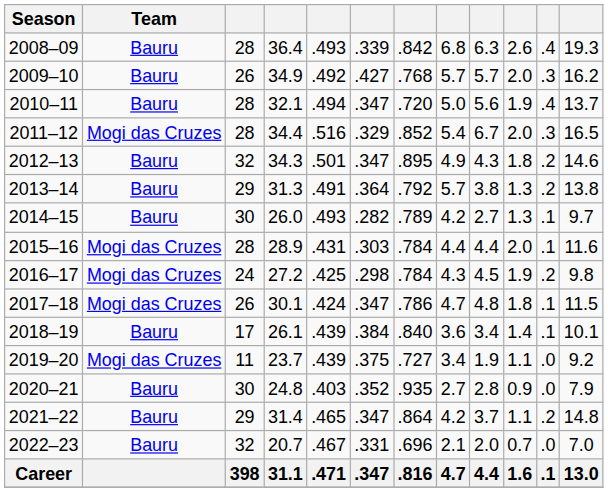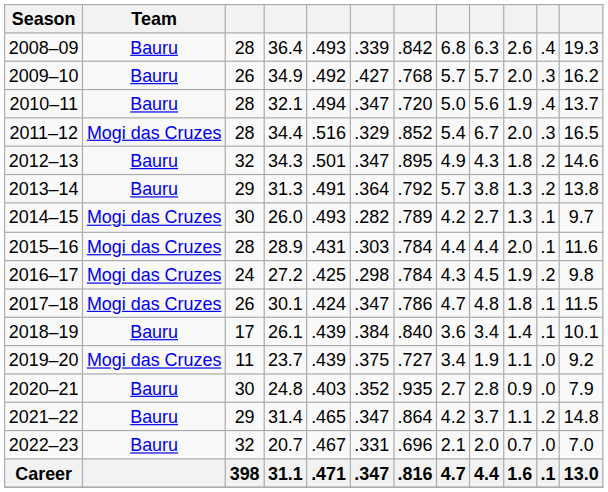 <table class="wikitable sortable" style="font-size:95%; text-align:center;">
 <tr>
 <th>Season</th>
 <th>Team</th>
 <th></th>
 <th></th>
 <th></th>
 <th></th>
 <th></th>
 <th></th>
 <th></th>
 <th></th>
 <th></th>
 <th></th>
 </tr>
 <tr>
 <td>2008–09</td>
 <td><a href='#'>Bauru</a></td>
 <td>28</td>
 <td>36.4</td>
 <td>.493</td>
 <td>.339</td>
 <td>.842</td>
 <td>6.8</td>
 <td>6.3</td>
 <td>2.6</td>
 <td>.4</td>
 <td>19.3</td>
 </tr>
 <tr>
 <td>2009–10</td>
 <td><a href='#'>Bauru</a></td>
 <td>26</td>
 <td>34.9</td>
 <td>.492</td>
 <td>.427</td>
 <td>.768</td>
 <td>5.7</td>
 <td>5.7</td>
 <td>2.0</td>
 <td>.3</td>
 <td>16.2</td>
 </tr>
 <tr>
 <td>2010–11</td>
 <td><a href='#'>Bauru</a></td>
 <td>28</td>
 <td>32.1</td>
 <td>.494</td>
 <td>.347</td>
 <td>.720</td>
 <td>5.0</td>
 <td>5.6</td>
 <td>1.9</td>
 <td>.4</td>
 <td>13.7</td>
 </tr>
 <tr>
 <td>2011–12</td>
 <td><a href='#'>Mogi das Cruzes</a></td>
 <td>28</td>
 <td>34.4</td>
 <td>.516</td>
 <td>.329</td>
 <td>.852</td>
 <td>5.4</td>
 <td>6.7</td>
 <td>2.0</td>
 <td>.3</td>
 <td>16.5</td>
 </tr>
 <tr>
 <td>2012–13</td>
 <td><a href='#'>Bauru</a></td>
 <td>32</td>
 <td>34.3</td>
 <td>.501</td>
 <td>.347</td>
 <td>.895</td>
 <td>4.9</td>
 <td>4.3</td>
 <td>1.8</td>
 <td>.2</td>
 <td>14.6</td>
 </tr>
 <tr>
 <td>2013–14</td>
 <td><a href='#'>Bauru</a></td>
 <td>29</td>
 <td>31.3</td>
 <td>.491</td>
 <td>.364</td>
 <td>.792</td>
 <td>5.7</td>
 <td>3.8</td>
 <td>1.3</td>
 <td>.2</td>
 <td>13.8</td>
 </tr>
 <tr>
 <td>2014–15</td>
-<td><a href='#'>Bauru</a></td>
+<td><a href='#'>Mogi das Cruzes</a></td>
 <td>30</td>
 <td>26.0</td>
 <td>.493</td>
 <td>.282</td>
 <td>.789</td>
 <td>4.2</td>
 <td>2.7</td>
 <td>1.3</td>
 <td>.1</td>
 <td>9.7</td>
 </tr>
 <tr>
 <td>2015–16</td>
 <td><a href='#'>Mogi das Cruzes</a></td>
 <td>28</td>
 <td>28.9</td>
 <td>.431</td>
 <td>.303</td>
 <td>.784</td>
 <td>4.4</td>
 <td>4.4</td>
 <td>2.0</td>
 <td>.1</td>
 <td>11.6</td>
 </tr>
 <tr>
 <td>2016–17</td>
 <td><a href='#'>Mogi das Cruzes</a></td>
 <td>24</td>
 <td>27.2</td>
 <td>.425</td>
 <td>.298</td>
 <td>.784</td>
 <td>4.3</td>
 <td>4.5</td>
 <td>1.9</td>
 <td>.2</td>
 <td>9.8</td>
 </tr>
 <tr>
 <td>2017–18</td>
 <td><a href='#'>Mogi das Cruzes</a></td>
 <td>26</td>
 <td>30.1</td>
 <td>.424</td>
 <td>.347</td>
 <td>.786</td>
 <td>4.7</td>
 <td>4.8</td>
 <td>1.8</td>
 <td>.1</td>
 <td>11.5</td>
 </tr>
 <tr>
 <td>2018–19</td>
 <td><a href='#'>Bauru</a></td>
 <td>17</td>
 <td>26.1</td>
 <td>.439</td>
 <td>.384</td>
 <td>.840</td>
 <td>3.6</td>
 <td>3.4</td>
 <td>1.4</td>
 <td>.1</td>
 <td>10.1</td>
 </tr>
 <tr>
 <td>2019–20</td>
 <td><a href='#'>Mogi das Cruzes</a></td>
 <td>11</td>
 <td>23.7</td>
 <td>.439</td>
 <td>.375</td>
 <td>.727</td>
 <td>3.4</td>
 <td>1.9</td>
 <td>1.1</td>
 <td>.0</td>
 <td>9.2</td>
 </tr>
 <tr>
 <td>2020–21</td>
 <td><a href='#'>Bauru</a></td>
 <td>30</td>
 <td>24.8</td>
 <td>.403</td>
 <td>.352</td>
 <td>.935</td>
 <td>2.7</td>
 <td>2.8</td>
 <td>0.9</td>
 <td>.0</td>
 <td>7.9</td>
 </tr>
 <tr>
 <td>2021–22</td>
 <td><a href='#'>Bauru</a></td>
 <td>29</td>
 <td>31.4</td>
 <td>.465</td>
 <td>.347</td>
 <td>.864</td>
 <td>4.2</td>
 <td>3.7</td>
 <td>1.1</td>
 <td>.2</td>
 <td>14.8</td>
 </tr>
 <tr>
 <td>2022–23</td>
 <td><a href='#'>Bauru</a></td>
 <td>32</td>
 <td>20.7</td>
 <td>.467</td>
 <td>.331</td>
 <td>.696</td>
 <td>2.1</td>
 <td>2.0</td>
 <td>0.7</td>
 <td>.0</td>
 <td>7.0</td>
 </tr>
 <tr>
 <th><strong>Career</strong></th>
 <th></th>
 <th>398</th>
 <th>31.1</th>
 <th>.471</th>
 <th>.347</th>
 <th>.816</th>
 <th>4.7</th>
 <th>4.4</th>
 <th>1.6</th>
 <th>.1</th>
 <th>13.0</th>
 </tr>
 <tr>
 </tr>
 </table>
